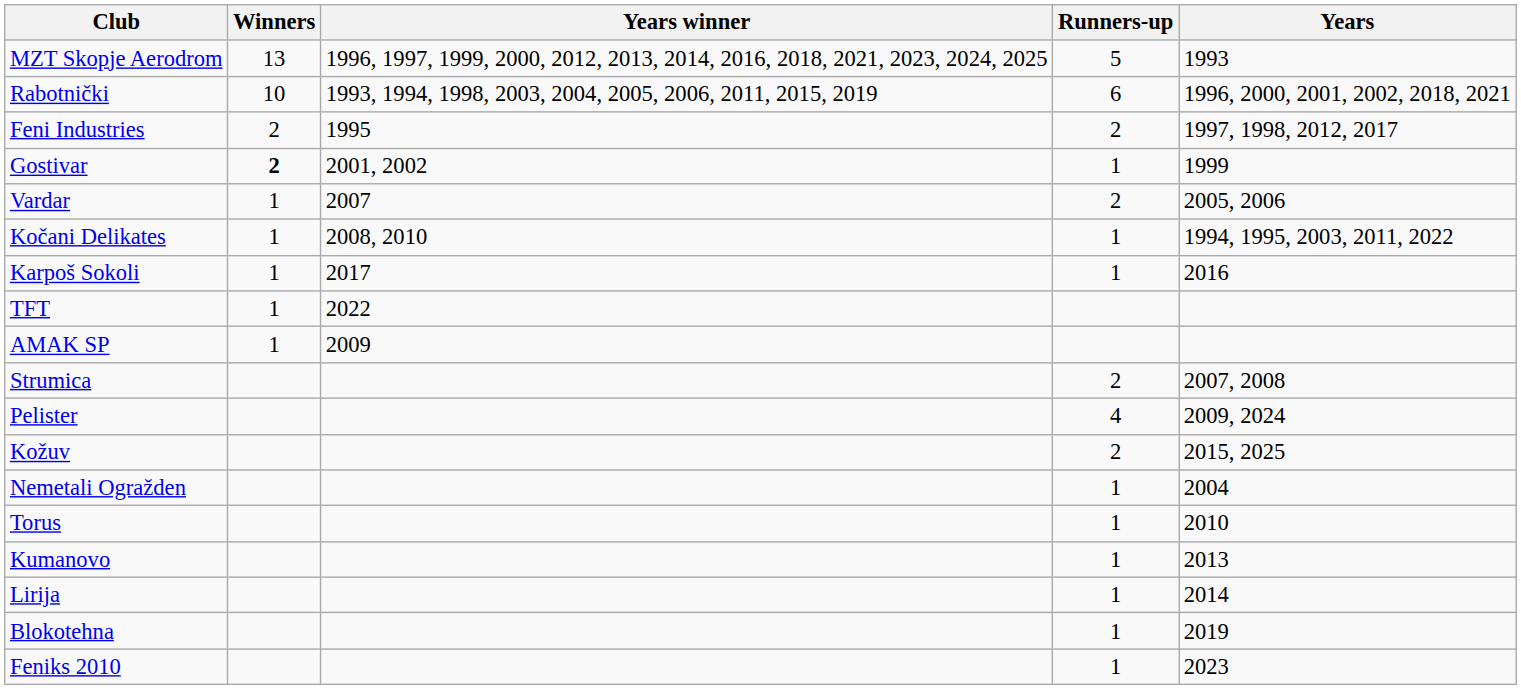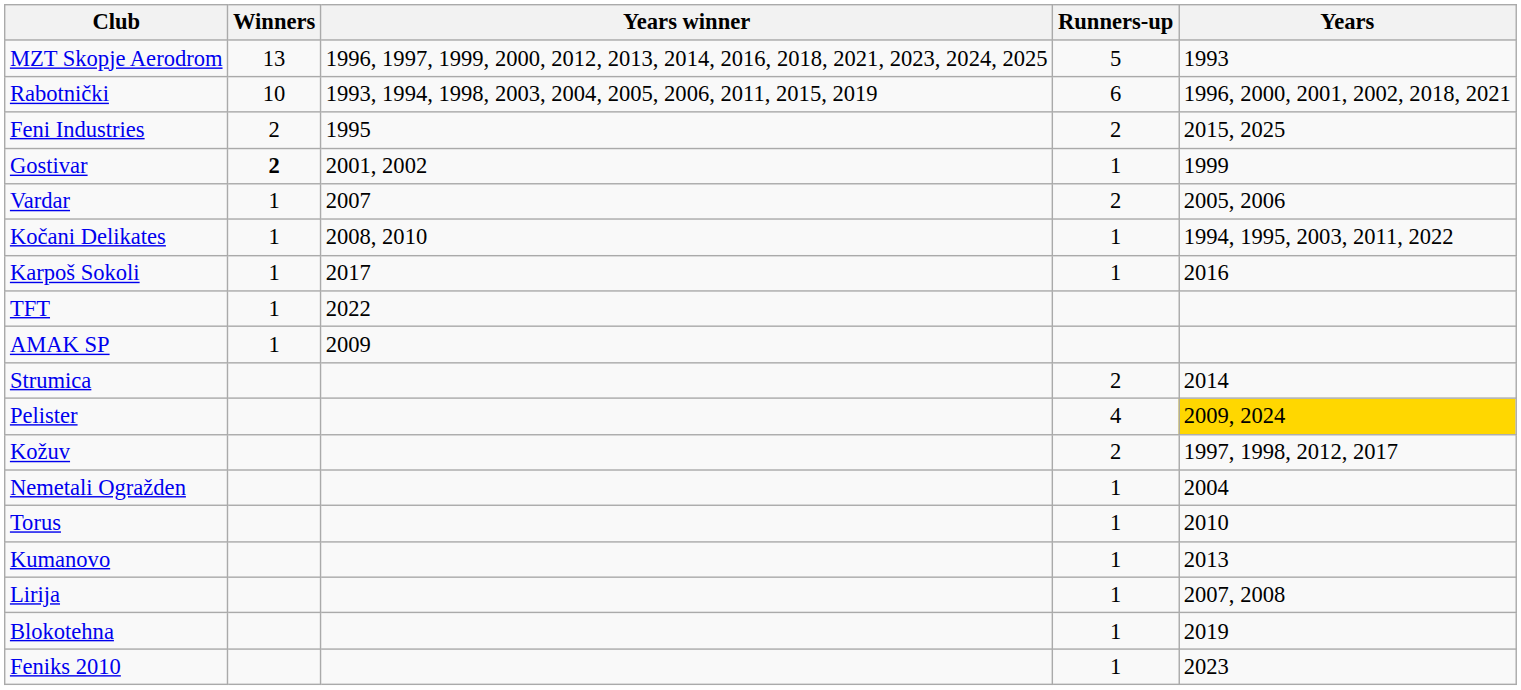 <table class="wikitable">
 <tr>
 <th>Club</th>
 <th>Winners</th>
 <th>Years winner</th>
 <th>Runners-up</th>
 <th>Years</th>
 </tr>
 <tr>
 <td><a href='#'>MZT Skopje Aerodrom</a></td>
 <td align=center>13</td>
 <td>1996, 1997, 1999, 2000, 2012, 2013, 2014, 2016, 2018, 2021, 2023, 2024, 2025</td>
 <td align=center>5</td>
 <td>1993</td>
 </tr>
 <tr>
 <td><a href='#'>Rabotnički</a></td>
 <td align=center>10</td>
 <td>1993, 1994, 1998, 2003, 2004, 2005, 2006, 2011, 2015, 2019</td>
 <td align=center>6</td>
 <td>1996, 2000, 2001, 2002, 2018, 2021</td>
 </tr>
 <tr>
 <td><a href='#'>Feni Industries</a></td>
 <td align=center>2</td>
 <td>1995</td>
 <td align=center>2</td>
-<td>1997, 1998, 2012, 2017</td>
+<td>2015, 2025</td>
 </tr>
 <tr>
 <td><a href='#'>Gostivar</a></td>
 <td align=center><strong>2</strong></td>
 <td>2001, 2002</td>
 <td align=center>1</td>
 <td>1999</td>
 </tr>
 <tr>
 <td><a href='#'>Vardar</a></td>
 <td align=center>1</td>
 <td>2007</td>
 <td align=center>2</td>
 <td>2005, 2006</td>
 </tr>
 <tr>
 <td><a href='#'>Kočani Delikates</a></td>
 <td align=center>1</td>
 <td>2008, 2010</td>
 <td align=center>1</td>
 <td>1994, 1995, 2003, 2011, 2022</td>
 </tr>
 <tr>
 <td><a href='#'>Karpoš Sokoli</a></td>
 <td align=center>1</td>
 <td>2017</td>
 <td align=center>1</td>
 <td>2016</td>
 </tr>
 <tr>
 <td><a href='#'>TFT</a></td>
 <td align=center>1</td>
 <td>2022</td>
 <td></td>
 <td></td>
 </tr>
 <tr>
 <td><a href='#'>AMAK SP</a></td>
 <td align=center>1</td>
 <td>2009</td>
 <td></td>
 <td></td>
 </tr>
 <tr>
 <td><a href='#'>Strumica</a></td>
 <td align=center></td>
 <td></td>
 <td align=center>2</td>
-<td>2007, 2008</td>
+<td>2014</td>
 </tr>
 <tr>
 <td><a href='#'>Pelister</a></td>
 <td align=center></td>
 <td></td>
 <td align=center>4</td>
-<td>2009, 2024</td>
+<td style="background: gold;">2009, 2024</td>
 </tr>
 <tr>
 <td><a href='#'>Kožuv</a></td>
 <td align=center></td>
 <td></td>
 <td align=center>2</td>
-<td>2015, 2025</td>
+<td>1997, 1998, 2012, 2017</td>
 </tr>
 <tr>
 <td><a href='#'>Nemetali Ogražden</a></td>
 <td align=center></td>
 <td></td>
 <td align=center>1</td>
 <td>2004</td>
 </tr>
 <tr>
 <td><a href='#'>Torus</a></td>
 <td align=center></td>
 <td></td>
 <td align=center>1</td>
 <td>2010</td>
 </tr>
 <tr>
 <td><a href='#'>Kumanovo</a></td>
 <td align=center></td>
 <td></td>
 <td align=center>1</td>
 <td>2013</td>
 </tr>
 <tr>
 <td><a href='#'>Lirija</a></td>
 <td align=center></td>
 <td></td>
 <td align=center>1</td>
-<td>2014</td>
+<td>2007, 2008</td>
 </tr>
 <tr>
 <td><a href='#'>Blokotehna</a></td>
 <td align=center></td>
 <td></td>
 <td align=center>1</td>
 <td>2019</td>
 </tr>
 <tr>
 <td><a href='#'>Feniks 2010</a></td>
 <td align=center></td>
 <td></td>
 <td align=center>1</td>
 <td>2023</td>
 </tr>
 </table>
